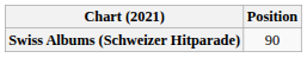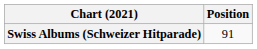 <table class="wikitable plainrowheaders" style="text-align:center">
 <tr>
 <th scope="col">Chart (2021)</th>
 <th scope="col">Position</th>
 </tr>
 <tr>
 <th scope="row">Swiss Albums (Schweizer Hitparade)</th>
-<td>90</td>
+<td>91</td>
 </tr>
 </table>
